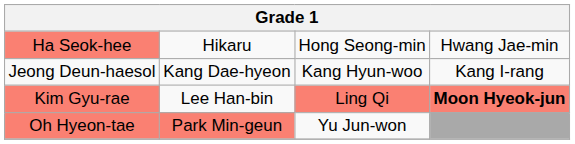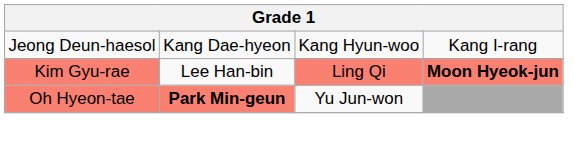 <table class="wikitable collapsible" style="text-align:center">
 <tr>
 <th colspan=4>Grade 1</th>
-</tr>
-<tr>
-<td style="background:salmon">Ha Seok-hee</td>
-<td>Hikaru</td>
-<td>Hong Seong-min</td>
-<td>Hwang Jae-min</td>
 </tr>
 <tr>
 <td>Jeong Deun-haesol</td>
 <td>Kang Dae-hyeon</td>
 <td>Kang Hyun-woo</td>
 <td>Kang I-rang</td>
 </tr>
 <tr>
 <td style="background:salmon">Kim Gyu-rae</td>
 <td>Lee Han-bin</td>
 <td style="background:salmon">Ling Qi</td>
 <td style="background:salmon"><strong>Moon Hyeok-jun</strong></td>
 </tr>
 <tr>
 <td style="background:salmon">Oh Hyeon-tae</td>
-<td style="background:salmon">Park Min-geun</td>
+<td style="background:salmon"><strong>Park Min-geun</strong></td>
 <td>Yu Jun-won</td>
 <th style="background:darkgray"></th>
 </tr>
 <tr>
 </tr>
 </table>
